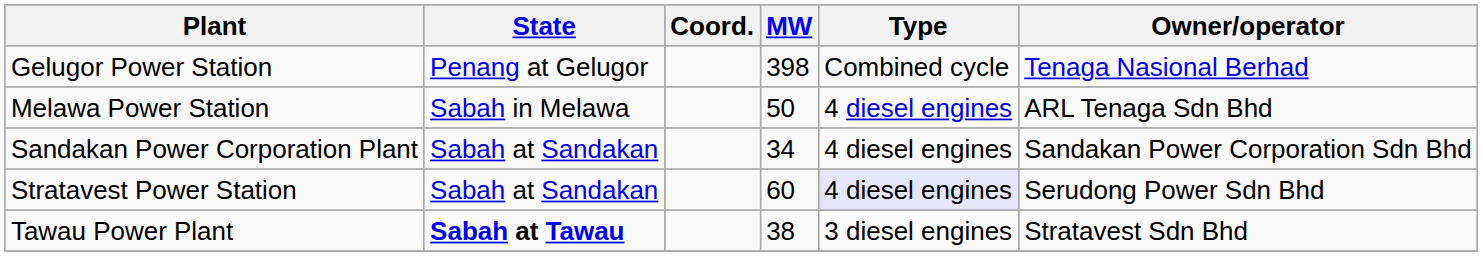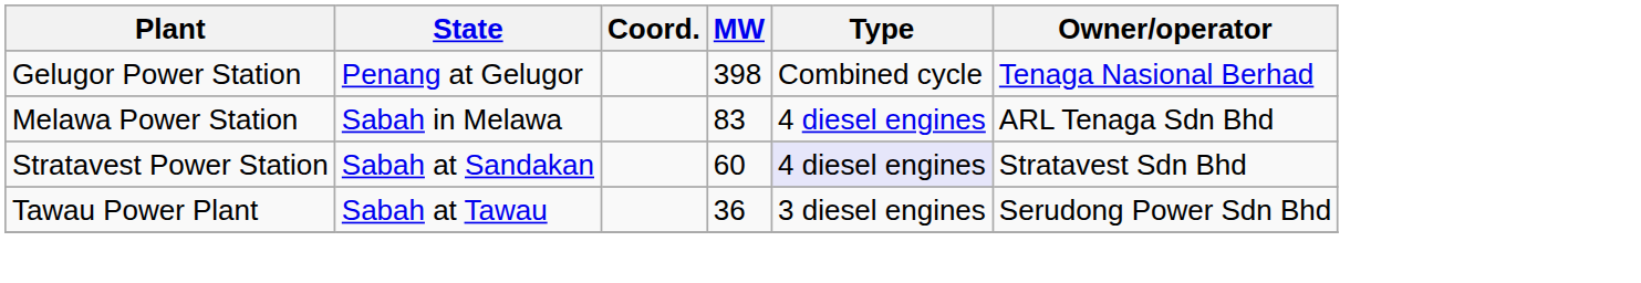 <table class="wikitable sortable" style="font-size:95%;">
 <tr>
 <th>Plant</th>
 <th><a href='#'>State</a></th>
 <th>Coord.</th>
 <th><a href='#'>MW</a></th>
 <th>Type</th>
 <th>Owner/operator</th>
 </tr>
 <tr>
 <td>Gelugor Power Station</td>
 <td><a href='#'>Penang</a> at Gelugor</td>
 <td></td>
 <td>398</td>
 <td>Combined cycle</td>
 <td><a href='#'>Tenaga Nasional Berhad</a></td>
 </tr>
 <tr>
 <td>Melawa Power Station</td>
 <td><a href='#'>Sabah</a> in Melawa</td>
 <td></td>
-<td>50</td>
+<td>83</td>
 <td>4 <a href='#'>diesel engines</a></td>
 <td>ARL Tenaga Sdn Bhd</td>
-</tr>
-<tr>
-<td>Sandakan Power Corporation Plant</td>
-<td><a href='#'>Sabah</a> at <a href='#'>Sandakan</a></td>
-<td></td>
-<td>34</td>
-<td>4 diesel engines</td>
-<td>Sandakan Power Corporation Sdn Bhd</td>
 </tr>
 <tr>
 <td>Stratavest Power Station</td>
 <td><a href='#'>Sabah</a> at <a href='#'>Sandakan</a></td>
 <td></td>
 <td>60</td>
 <td style="background: lavender;">4 diesel engines</td>
-<td>Serudong Power Sdn Bhd</td>
+<td>Stratavest Sdn Bhd</td>
 </tr>
 <tr>
 <td>Tawau Power Plant</td>
-<td><strong><a href='#'>Sabah</a> at <a href='#'>Tawau</a></strong></td>
+<td><a href='#'>Sabah</a> at <a href='#'>Tawau</a></td>
 <td></td>
-<td>38</td>
+<td>36</td>
 <td>3 diesel engines</td>
-<td>Stratavest Sdn Bhd</td>
+<td>Serudong Power Sdn Bhd</td>
 </tr>
 <tr>
 </tr>
 </table>
